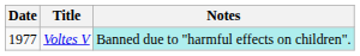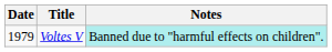 <table class="wikitable sortable">
 <tr>
 <th>Date</th>
 <th>Title</th>
 <th>Notes</th>
 </tr>
 <tr>
-<td>1977</td>
+<td>1979</td>
 <td><em><a href='#'>Voltes V</a></em></td>
 <td style="background: paleturquoise;">Banned due to "harmful effects on children".</td>
 </tr>
 </table>
